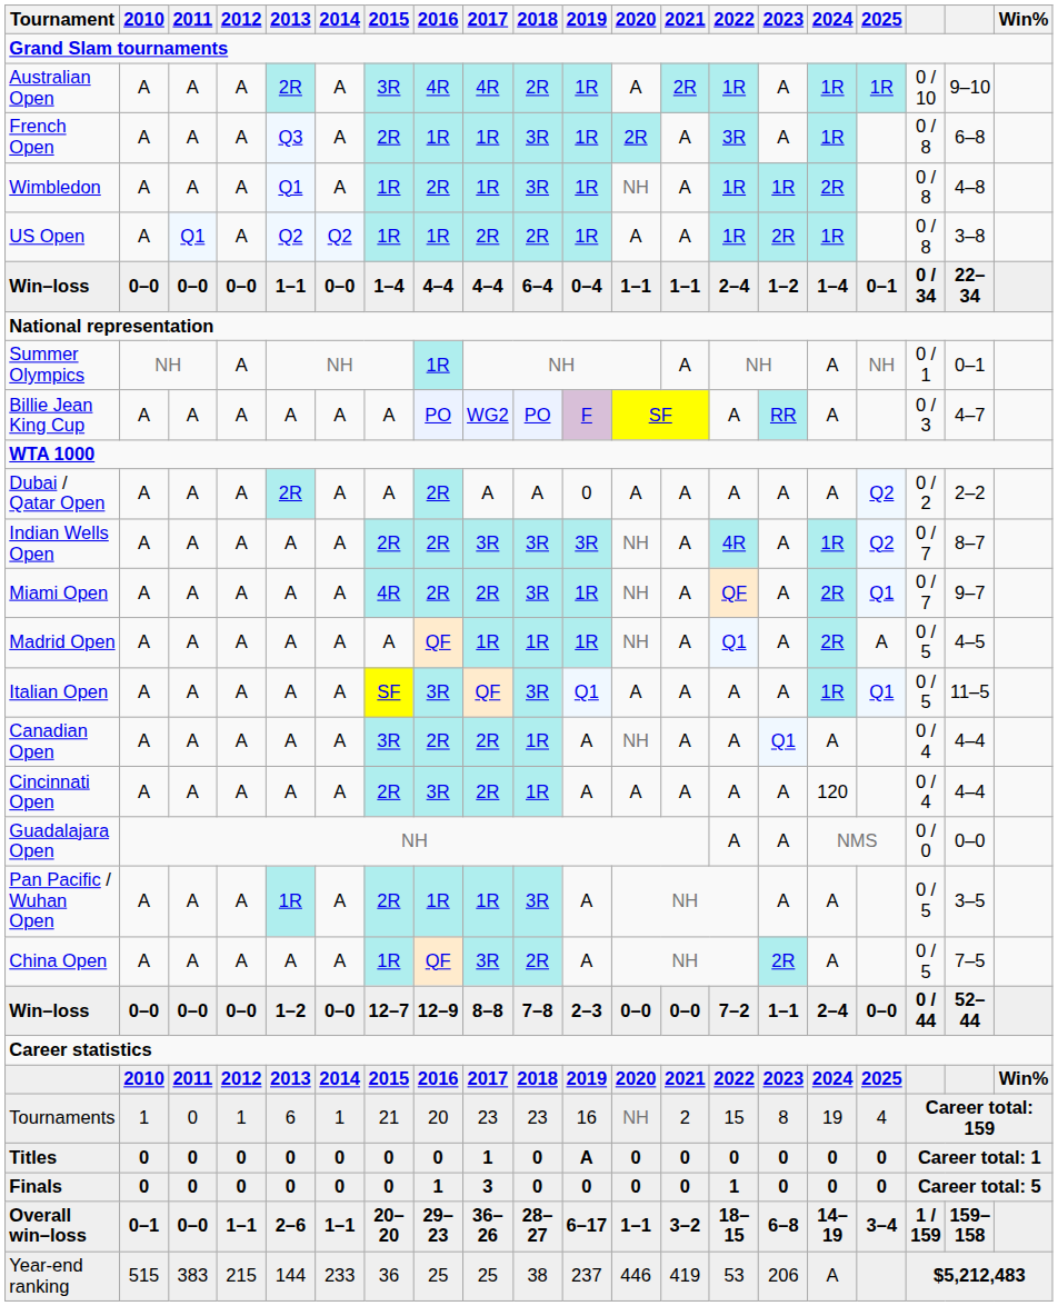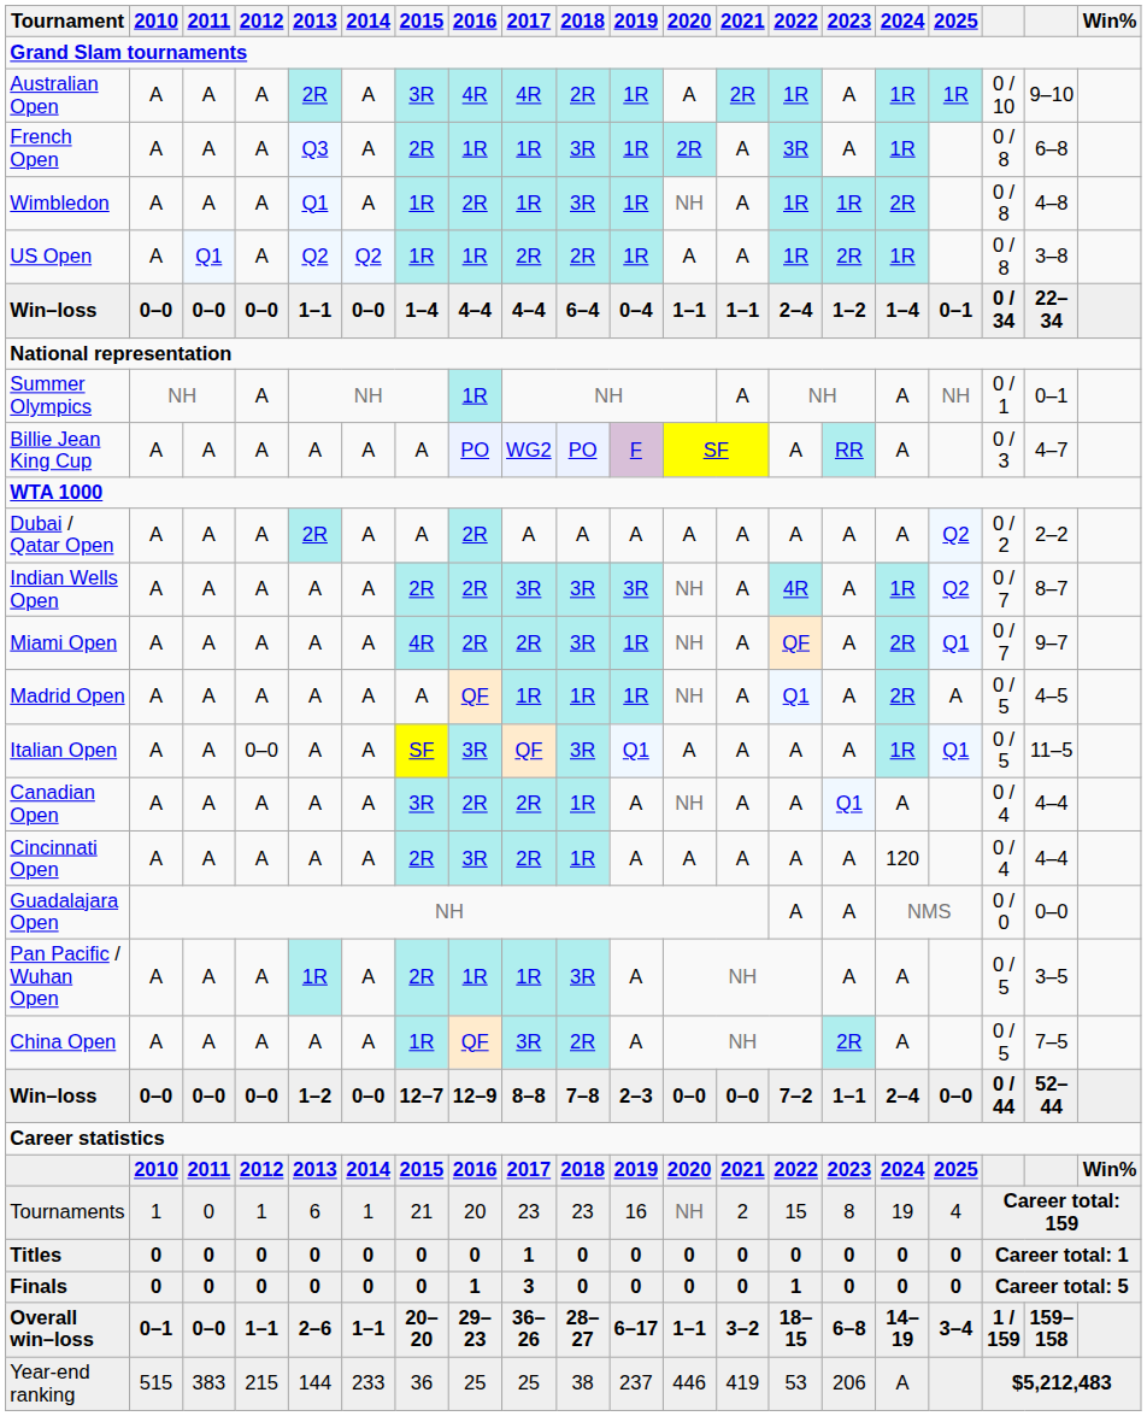 <table class=wikitable style=text-align:center;>
 <tr>
 <th>Tournament</th>
 <th><a href='#'>2010</a></th>
 <th><a href='#'>2011</a></th>
 <th><a href='#'>2012</a></th>
 <th><a href='#'>2013</a></th>
 <th><a href='#'>2014</a></th>
 <th><a href='#'>2015</a></th>
 <th><a href='#'>2016</a></th>
 <th><a href='#'>2017</a></th>
 <th><a href='#'>2018</a></th>
 <th><a href='#'>2019</a></th>
 <th><a href='#'>2020</a></th>
 <th><a href='#'>2021</a></th>
 <th><a href='#'>2022</a></th>
 <th><a href='#'>2023</a></th>
 <th><a href='#'>2024</a></th>
 <th><a href='#'>2025</a></th>
 <th></th>
 <th></th>
 <th>Win%</th>
 </tr>
 <tr>
 <td colspan="20" style="text-align:left;"><strong><a href='#'>Grand Slam tournaments</a></strong></td>
 </tr>
 <tr>
 <td style=text-align:left><a href='#'>Australian Open</a></td>
 <td>A</td>
 <td>A</td>
 <td>A</td>
 <td style=background:#afeeee><a href='#'>2R</a></td>
 <td>A</td>
 <td style=background:#afeeee><a href='#'>3R</a></td>
 <td style=background:#afeeee><a href='#'>4R</a></td>
 <td style=background:#afeeee><a href='#'>4R</a></td>
 <td style=background:#afeeee><a href='#'>2R</a></td>
 <td style=background:#afeeee><a href='#'>1R</a></td>
 <td>A</td>
 <td style=background:#afeeee><a href='#'>2R</a></td>
 <td style=background:#afeeee><a href='#'>1R</a></td>
 <td>A</td>
 <td style=background:#afeeee><a href='#'>1R</a></td>
 <td style=background:#afeeee><a href='#'>1R</a></td>
 <td>0 / 10</td>
 <td>9–10</td>
 <td></td>
 </tr>
 <tr>
 <td style=text-align:left><a href='#'>French Open</a></td>
 <td>A</td>
 <td>A</td>
 <td>A</td>
 <td style=background:#f0f8ff><a href='#'>Q3</a></td>
 <td>A</td>
 <td style=background:#afeeee><a href='#'>2R</a></td>
 <td style=background:#afeeee><a href='#'>1R</a></td>
 <td style=background:#afeeee><a href='#'>1R</a></td>
 <td style=background:#afeeee><a href='#'>3R</a></td>
 <td style=background:#afeeee><a href='#'>1R</a></td>
 <td style=background:#afeeee><a href='#'>2R</a></td>
 <td>A</td>
 <td style=background:#afeeee><a href='#'>3R</a></td>
 <td>A</td>
 <td style=background:#afeeee><a href='#'>1R</a></td>
 <td></td>
 <td>0 / 8</td>
 <td>6–8</td>
 <td></td>
 </tr>
 <tr>
 <td style=text-align:left><a href='#'>Wimbledon</a></td>
 <td>A</td>
 <td>A</td>
 <td>A</td>
 <td style=background:#f0f8ff><a href='#'>Q1</a></td>
 <td>A</td>
 <td style=background:#afeeee><a href='#'>1R</a></td>
 <td style=background:#afeeee><a href='#'>2R</a></td>
 <td style=background:#afeeee><a href='#'>1R</a></td>
 <td style=background:#afeeee><a href='#'>3R</a></td>
 <td style=background:#afeeee><a href='#'>1R</a></td>
 <td style=color:#767676;>NH</td>
 <td>A</td>
 <td style=background:#afeeee><a href='#'>1R</a></td>
 <td style=background:#afeeee><a href='#'>1R</a></td>
 <td style=background:#afeeee><a href='#'>2R</a></td>
 <td></td>
 <td>0 / 8</td>
 <td>4–8</td>
 <td></td>
 </tr>
 <tr>
 <td style=text-align:left><a href='#'>US Open</a></td>
 <td>A</td>
 <td style=background:#f0f8ff><a href='#'>Q1</a></td>
 <td>A</td>
 <td style=background:#f0f8ff><a href='#'>Q2</a></td>
 <td style=background:#f0f8ff><a href='#'>Q2</a></td>
 <td style=background:#afeeee><a href='#'>1R</a></td>
 <td style=background:#afeeee><a href='#'>1R</a></td>
 <td style=background:#afeeee><a href='#'>2R</a></td>
 <td style=background:#afeeee><a href='#'>2R</a></td>
 <td style=background:#afeeee><a href='#'>1R</a></td>
 <td>A</td>
 <td>A</td>
 <td style=background:#afeeee><a href='#'>1R</a></td>
 <td style=background:#afeeee><a href='#'>2R</a></td>
 <td style=background:#afeeee><a href='#'>1R</a></td>
 <td></td>
 <td>0 / 8</td>
 <td>3–8</td>
 <td></td>
 </tr>
 <tr style=background:#efefef;font-weight:bold;>
 <td style=text-align:left>Win–loss</td>
 <td>0–0</td>
 <td>0–0</td>
 <td>0–0</td>
 <td>1–1</td>
 <td>0–0</td>
 <td>1–4</td>
 <td>4–4</td>
 <td>4–4</td>
 <td>6–4</td>
 <td>0–4</td>
 <td>1–1</td>
 <td>1–1</td>
 <td>2–4</td>
 <td>1–2</td>
 <td>1–4</td>
 <td>0–1</td>
 <td>0 / 34</td>
 <td>22–34</td>
 <td></td>
 </tr>
 <tr>
 <td colspan="20" style="text-align:left"><strong>National representation</strong></td>
 </tr>
 <tr>
 <td style=text-align:left><a href='#'>Summer Olympics</a></td>
 <td colspan=2 style=color:#767676;>NH</td>
 <td>A</td>
 <td colspan=3 style=color:#767676;>NH</td>
 <td style=background:#afeeee><a href='#'>1R</a></td>
 <td colspan=4 style=color:#767676;>NH</td>
 <td>A</td>
 <td colspan=2 style=color:#767676;>NH</td>
 <td>A</td>
 <td style=color:#767676;>NH</td>
 <td>0 / 1</td>
 <td>0–1</td>
 <td></td>
 </tr>
 <tr>
 <td style=text-align:left><a href='#'>Billie Jean King Cup</a></td>
 <td>A</td>
 <td>A</td>
 <td>A</td>
 <td>A</td>
 <td>A</td>
 <td>A</td>
 <td style=background:#ecf2ff><a href='#'>PO</a></td>
 <td style=background:#ecf2ff><a href='#'>WG2</a></td>
 <td style=background:#ecf2ff><a href='#'>PO</a></td>
 <td style=background:thistle><a href='#'>F</a></td>
 <td colspan=2 style=background:yellow><a href='#'>SF</a></td>
 <td>A</td>
 <td style=background:#afeeee><a href='#'>RR</a></td>
 <td>A</td>
 <td></td>
 <td>0 / 3</td>
 <td>4–7</td>
 <td></td>
 </tr>
 <tr>
 <td colspan="20" style="text-align:left;"><strong><a href='#'>WTA 1000</a></strong></td>
 </tr>
 <tr>
 <td style=text-align:left><a href='#'>Dubai</a> / <a href='#'>Qatar Open</a></td>
 <td>A</td>
 <td>A</td>
 <td>A</td>
 <td style=background:#afeeee;><a href='#'>2R</a></td>
 <td>A</td>
 <td>A</td>
 <td style=background:#afeeee;><a href='#'>2R</a></td>
 <td>A</td>
 <td>A</td>
-<td>0</td>
+<td>A</td>
 <td>A</td>
 <td>A</td>
 <td>A</td>
 <td>A</td>
 <td>A</td>
 <td style=background:#f0f8ff><a href='#'>Q2</a></td>
 <td>0 / 2</td>
 <td>2–2</td>
 <td></td>
 </tr>
 <tr>
 <td style=text-align:left><a href='#'>Indian Wells Open</a></td>
 <td>A</td>
 <td>A</td>
 <td>A</td>
 <td>A</td>
 <td>A</td>
 <td style=background:#afeeee><a href='#'>2R</a></td>
 <td style=background:#afeeee><a href='#'>2R</a></td>
 <td style=background:#afeeee><a href='#'>3R</a></td>
 <td style=background:#afeeee><a href='#'>3R</a></td>
 <td style=background:#afeeee><a href='#'>3R</a></td>
 <td style=color:#767676;>NH</td>
 <td>A</td>
 <td style=background:#afeeee><a href='#'>4R</a></td>
 <td>A</td>
 <td style=background:#afeeee><a href='#'>1R</a></td>
 <td style=background:#f0f8ff><a href='#'>Q2</a></td>
 <td>0 / 7</td>
 <td>8–7</td>
 <td></td>
 </tr>
 <tr>
 <td style=text-align:left><a href='#'>Miami Open</a></td>
 <td>A</td>
 <td>A</td>
 <td>A</td>
 <td>A</td>
 <td>A</td>
 <td style=background:#afeeee><a href='#'>4R</a></td>
 <td style=background:#afeeee><a href='#'>2R</a></td>
 <td style=background:#afeeee><a href='#'>2R</a></td>
 <td style=background:#afeeee><a href='#'>3R</a></td>
 <td style=background:#afeeee><a href='#'>1R</a></td>
 <td style=color:#767676;>NH</td>
 <td>A</td>
 <td style=background:#ffebcd><a href='#'>QF</a></td>
 <td>A</td>
 <td style=background:#afeeee><a href='#'>2R</a></td>
 <td style=background:#f0f8ff><a href='#'>Q1</a></td>
 <td>0 / 7</td>
 <td>9–7</td>
 <td></td>
 </tr>
 <tr>
 <td style=text-align:left><a href='#'>Madrid Open</a></td>
 <td>A</td>
 <td>A</td>
 <td>A</td>
 <td>A</td>
 <td>A</td>
 <td>A</td>
 <td style=background:#ffebcd><a href='#'>QF</a></td>
 <td style=background:#afeeee><a href='#'>1R</a></td>
 <td style=background:#afeeee><a href='#'>1R</a></td>
 <td style=background:#afeeee><a href='#'>1R</a></td>
 <td style=color:#767676;>NH</td>
 <td>A</td>
 <td style=background:#f0f8ff><a href='#'>Q1</a></td>
 <td>A</td>
 <td style=background:#afeeee><a href='#'>2R</a></td>
 <td>A</td>
 <td>0 / 5</td>
 <td>4–5</td>
 <td></td>
 </tr>
 <tr>
 <td style=text-align:left><a href='#'>Italian Open</a></td>
 <td>A</td>
 <td>A</td>
-<td>A</td>
+<td>0–0</td>
 <td>A</td>
 <td>A</td>
 <td style=background:yellow><a href='#'>SF</a></td>
 <td style=background:#afeeee><a href='#'>3R</a></td>
 <td style=background:#ffebcd><a href='#'>QF</a></td>
 <td style=background:#afeeee><a href='#'>3R</a></td>
 <td style=background:#f0f8ff><a href='#'>Q1</a></td>
 <td>A</td>
 <td>A</td>
 <td>A</td>
 <td>A</td>
 <td style=background:#afeeee><a href='#'>1R</a></td>
 <td style=background:#f0f8ff><a href='#'>Q1</a></td>
 <td>0 / 5</td>
 <td>11–5</td>
 <td></td>
 </tr>
 <tr>
 <td style=text-align:left><a href='#'>Canadian Open</a></td>
 <td>A</td>
 <td>A</td>
 <td>A</td>
 <td>A</td>
 <td>A</td>
 <td style=background:#afeeee><a href='#'>3R</a></td>
 <td style=background:#afeeee><a href='#'>2R</a></td>
 <td style=background:#afeeee><a href='#'>2R</a></td>
 <td style=background:#afeeee><a href='#'>1R</a></td>
 <td>A</td>
 <td style=color:#767676;>NH</td>
 <td>A</td>
 <td>A</td>
 <td style=background:#f0f8ff><a href='#'>Q1</a></td>
 <td>A</td>
 <td></td>
 <td>0 / 4</td>
 <td>4–4</td>
 <td></td>
 </tr>
 <tr>
 <td style=text-align:left><a href='#'>Cincinnati Open</a></td>
 <td>A</td>
 <td>A</td>
 <td>A</td>
 <td>A</td>
 <td>A</td>
 <td style=background:#afeeee><a href='#'>2R</a></td>
 <td style=background:#afeeee><a href='#'>3R</a></td>
 <td style=background:#afeeee><a href='#'>2R</a></td>
 <td style=background:#afeeee><a href='#'>1R</a></td>
 <td>A</td>
 <td>A</td>
 <td>A</td>
 <td>A</td>
 <td>A</td>
 <td>120</td>
 <td></td>
 <td>0 / 4</td>
 <td>4–4</td>
 <td></td>
 </tr>
 <tr>
 <td style="text-align:left"><a href='#'>Guadalajara Open</a></td>
 <td colspan="12" style="color:#767676;">NH</td>
 <td>A</td>
 <td>A</td>
 <td colspan=2 style="color:#767676;">NMS</td>
 <td>0 / 0</td>
 <td>0–0</td>
 <td></td>
 </tr>
 <tr>
 <td style=text-align:left><a href='#'>Pan Pacific</a> / <a href='#'>Wuhan Open</a></td>
 <td>A</td>
 <td>A</td>
 <td>A</td>
 <td style=background:#afeeee><a href='#'>1R</a></td>
 <td>A</td>
 <td style=background:#afeeee><a href='#'>2R</a></td>
 <td style=background:#afeeee><a href='#'>1R</a></td>
 <td style=background:#afeeee><a href='#'>1R</a></td>
 <td style=background:#afeeee><a href='#'>3R</a></td>
 <td>A</td>
 <td colspan=3 style=color:#767676;>NH</td>
 <td>A</td>
 <td>A</td>
 <td></td>
 <td>0 / 5</td>
 <td>3–5</td>
 <td></td>
 </tr>
 <tr>
 <td style=text-align:left><a href='#'>China Open</a></td>
 <td>A</td>
 <td>A</td>
 <td>A</td>
 <td>A</td>
 <td>A</td>
 <td style=background:#afeeee><a href='#'>1R</a></td>
 <td style=background:#ffebcd><a href='#'>QF</a></td>
 <td style=background:#afeeee><a href='#'>3R</a></td>
 <td style=background:#afeeee><a href='#'>2R</a></td>
 <td>A</td>
 <td colspan=3 style=color:#767676;>NH</td>
 <td style=background:#afeeee><a href='#'>2R</a></td>
 <td>A</td>
 <td></td>
 <td>0 / 5</td>
 <td>7–5</td>
 <td></td>
 </tr>
 <tr style=background:#efefef;font-weight:bold;>
 <td style=text-align:left>Win–loss</td>
 <td>0–0</td>
 <td>0–0</td>
 <td>0–0</td>
 <td>1–2</td>
 <td>0–0</td>
 <td>12–7</td>
 <td>12–9</td>
 <td>8–8</td>
 <td>7–8</td>
 <td>2–3</td>
 <td>0–0</td>
 <td>0–0</td>
 <td>7–2</td>
 <td>1–1</td>
 <td>2–4</td>
 <td>0–0</td>
 <td>0 / 44</td>
 <td>52–44</td>
 <td></td>
 </tr>
 <tr>
 <td colspan="20" style="text-align:left;"><strong>Career statistics</strong></td>
 </tr>
 <tr style=background:#efefef;font-weight:bold;>
 <td></td>
 <td><a href='#'>2010</a></td>
 <td><a href='#'>2011</a></td>
 <td><a href='#'>2012</a></td>
 <td><a href='#'>2013</a></td>
 <td><a href='#'>2014</a></td>
 <td><a href='#'>2015</a></td>
 <td><a href='#'>2016</a></td>
 <td><a href='#'>2017</a></td>
 <td><a href='#'>2018</a></td>
 <td><a href='#'>2019</a></td>
 <td><a href='#'>2020</a></td>
 <td><a href='#'>2021</a></td>
 <td><a href='#'>2022</a></td>
 <td><a href='#'>2023</a></td>
 <td><a href='#'>2024</a></td>
 <td><a href='#'>2025</a></td>
 <td></td>
 <td></td>
 <td>Win%</td>
 </tr>
 <tr style=background:#efefef>
 <td style=text-align:left>Tournaments</td>
 <td>1</td>
 <td>0</td>
 <td>1</td>
 <td>6</td>
 <td>1</td>
 <td>21</td>
 <td>20</td>
 <td>23</td>
 <td>23</td>
 <td>16</td>
 <td style=color:#767676;>NH</td>
 <td>2</td>
 <td>15</td>
 <td>8</td>
 <td>19</td>
 <td>4</td>
 <td colspan="3"><strong>Career total: 159</strong></td>
 </tr>
 <tr style=background:#efefef;font-weight:bold;>
 <td style=text-align:left>Titles</td>
 <td>0</td>
 <td>0</td>
 <td>0</td>
 <td>0</td>
 <td>0</td>
 <td>0</td>
 <td>0</td>
 <td>1</td>
 <td>0</td>
-<td>A</td>
+<td>0</td>
 <td>0</td>
 <td>0</td>
 <td>0</td>
 <td>0</td>
 <td>0</td>
 <td>0</td>
 <td colspan="3">Career total: 1</td>
 </tr>
 <tr style=background:#efefef;font-weight:bold;>
 <td style=text-align:left>Finals</td>
 <td>0</td>
 <td>0</td>
 <td>0</td>
 <td>0</td>
 <td>0</td>
 <td>0</td>
 <td>1</td>
 <td>3</td>
 <td>0</td>
 <td>0</td>
 <td>0</td>
 <td>0</td>
 <td>1</td>
 <td>0</td>
 <td>0</td>
 <td>0</td>
 <td colspan="3">Career total: 5</td>
 </tr>
 <tr style=background:#efefef;font-weight:bold;>
 <td style=text-align:left>Overall win–loss</td>
 <td>0–1</td>
 <td>0–0</td>
 <td>1–1</td>
 <td>2–6</td>
 <td>1–1</td>
 <td>20–20</td>
 <td>29–23</td>
 <td>36–26</td>
 <td>28–27</td>
 <td>6–17</td>
 <td>1–1</td>
 <td>3–2</td>
 <td>18–15</td>
 <td>6–8</td>
 <td>14–19</td>
 <td>3–4</td>
 <td>1 / 159</td>
 <td>159–158</td>
 <td></td>
 </tr>
 <tr style=background:#efefef;>
 <td style=text-align:left>Year-end ranking</td>
 <td>515</td>
 <td>383</td>
 <td>215</td>
 <td>144</td>
 <td>233</td>
 <td>36</td>
 <td>25</td>
 <td>25</td>
 <td>38</td>
 <td>237</td>
 <td>446</td>
 <td>419</td>
 <td>53</td>
 <td>206</td>
 <td>A</td>
 <td></td>
 <td colspan="3"><strong>$5,212,483</strong></td>
 </tr>
 </table>
